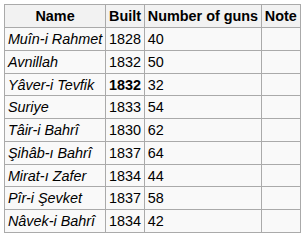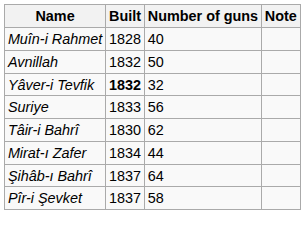 <table class="wikitable" style="font-size:90%;">
 <tr bgcolor="#e6e9ff">
 <th>Name</th>
 <th>Built</th>
 <th>Number of guns</th>
 <th>Note</th>
 </tr>
 <tr ---->
 <td><em>Muîn-i Rahmet</em></td>
 <td>1828</td>
 <td>40</td>
 <td></td>
 </tr>
 <tr ---->
 <td><em>Avnillah</em></td>
 <td>1832</td>
 <td>50</td>
 <td></td>
 </tr>
 <tr ---->
 <td><em>Yâver-i Tevfik</em></td>
 <td><strong>1832</strong></td>
 <td>32</td>
 <td></td>
 </tr>
 <tr ---->
 <td><em>Suriye</em></td>
 <td>1833</td>
-<td>54</td>
+<td>56</td>
 <td></td>
 </tr>
 <tr ---->
 <td><em>Tâir-i Bahrî</em></td>
 <td>1830</td>
 <td>62</td>
 <td></td>
 </tr>
 <tr ---->
+<td><em>Mirat-ı Zafer</em></td>
+<td>1834</td>
+<td>44</td>
+<td></td>
+</tr>
+<tr ---->
 <td><em>Şihâb-ı Bahrî</em></td>
 <td>1837</td>
 <td>64</td>
-<td></td>
-</tr>
-<tr ---->
-<td><em>Mirat-ı Zafer</em></td>
-<td>1834</td>
-<td>44</td>
 <td></td>
 </tr>
 <tr ---->
 <td><em>Pîr-i Şevket</em></td>
 <td>1837</td>
 <td>58</td>
 <td></td>
 </tr>
 <tr ---->
-<td><em>Nâvek-i Bahrî</em></td>
-<td>1834</td>
-<td>42</td>
-<td></td>
-</tr>
-<tr ---->
 </tr>
 </table>
